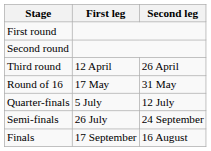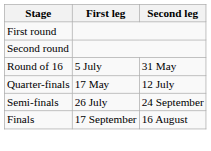 <table class="wikitable">
 <tr>
 <th>Stage</th>
 <th>First leg</th>
 <th>Second leg</th>
 </tr>
 <tr>
 <td>First round</td>
 <td colspan=2></td>
 </tr>
 <tr>
 <td>Second round</td>
 <td colspan=2></td>
 </tr>
 <tr>
-<td>Third round</td>
-<td>12 April</td>
-<td>26 April</td>
-</tr>
-<tr>
 <td>Round of 16</td>
-<td>17 May</td>
+<td>5 July</td>
 <td>31 May</td>
 </tr>
 <tr>
 <td>Quarter-finals</td>
-<td>5 July</td>
+<td>17 May</td>
 <td>12 July</td>
 </tr>
 <tr>
 <td>Semi-finals</td>
 <td>26 July</td>
 <td>24 September</td>
 </tr>
 <tr>
 <td>Finals</td>
 <td>17 September</td>
 <td>16 August</td>
 </tr>
 </table>
